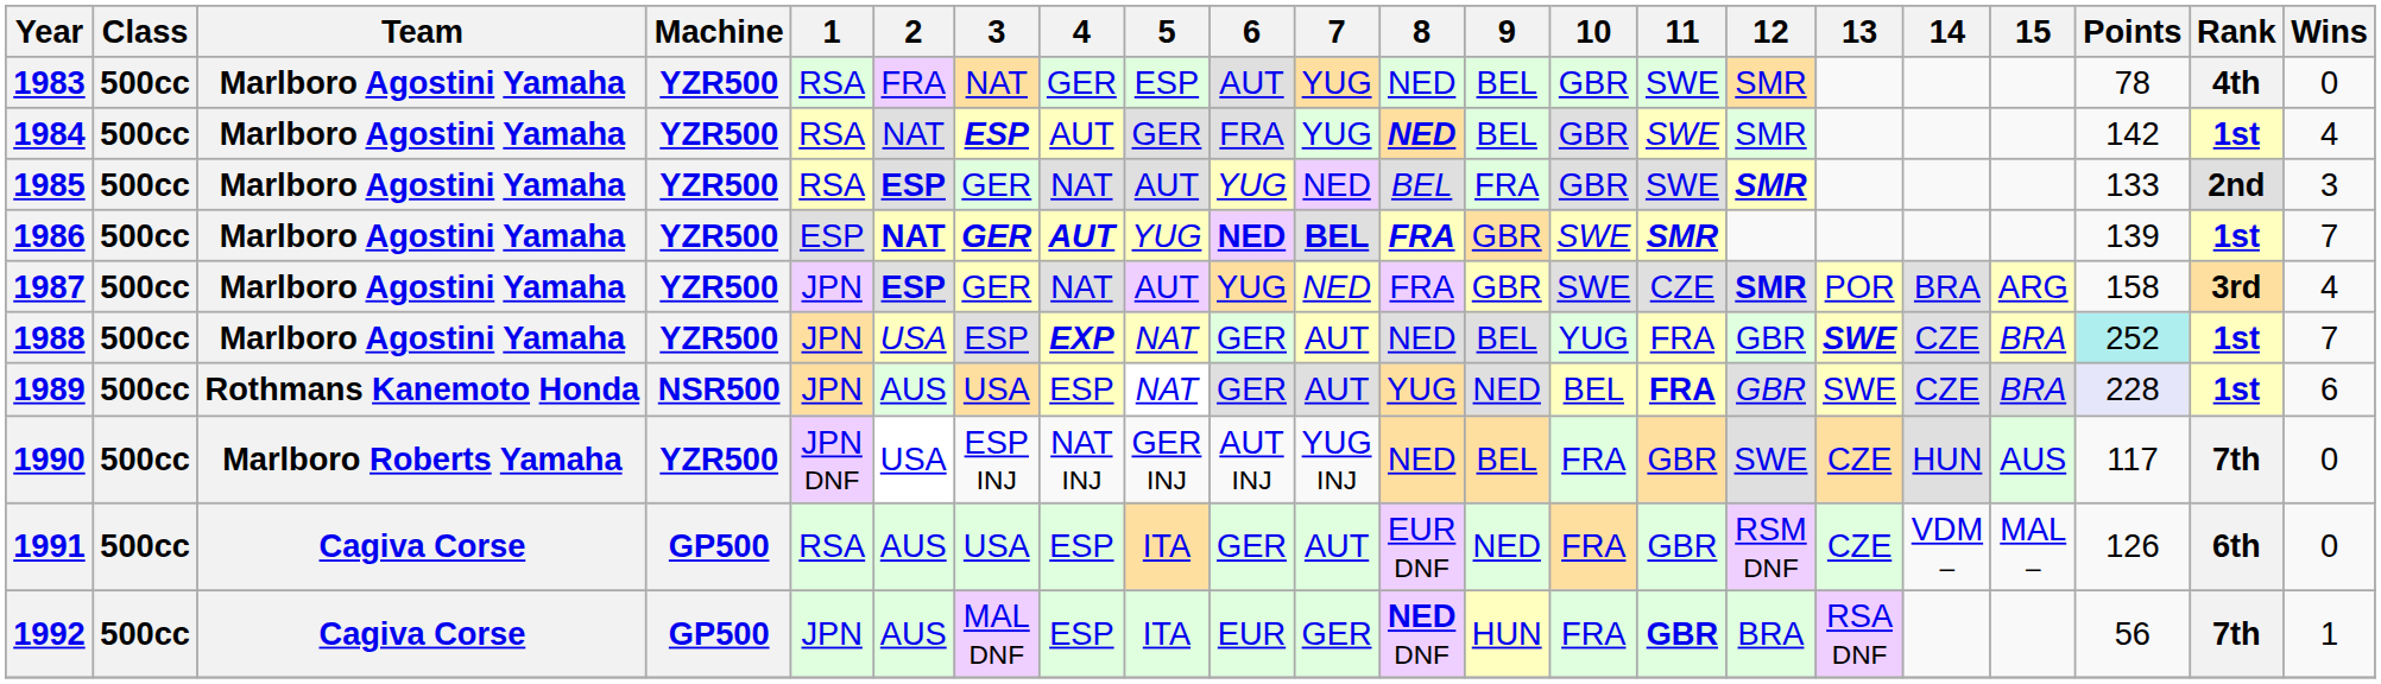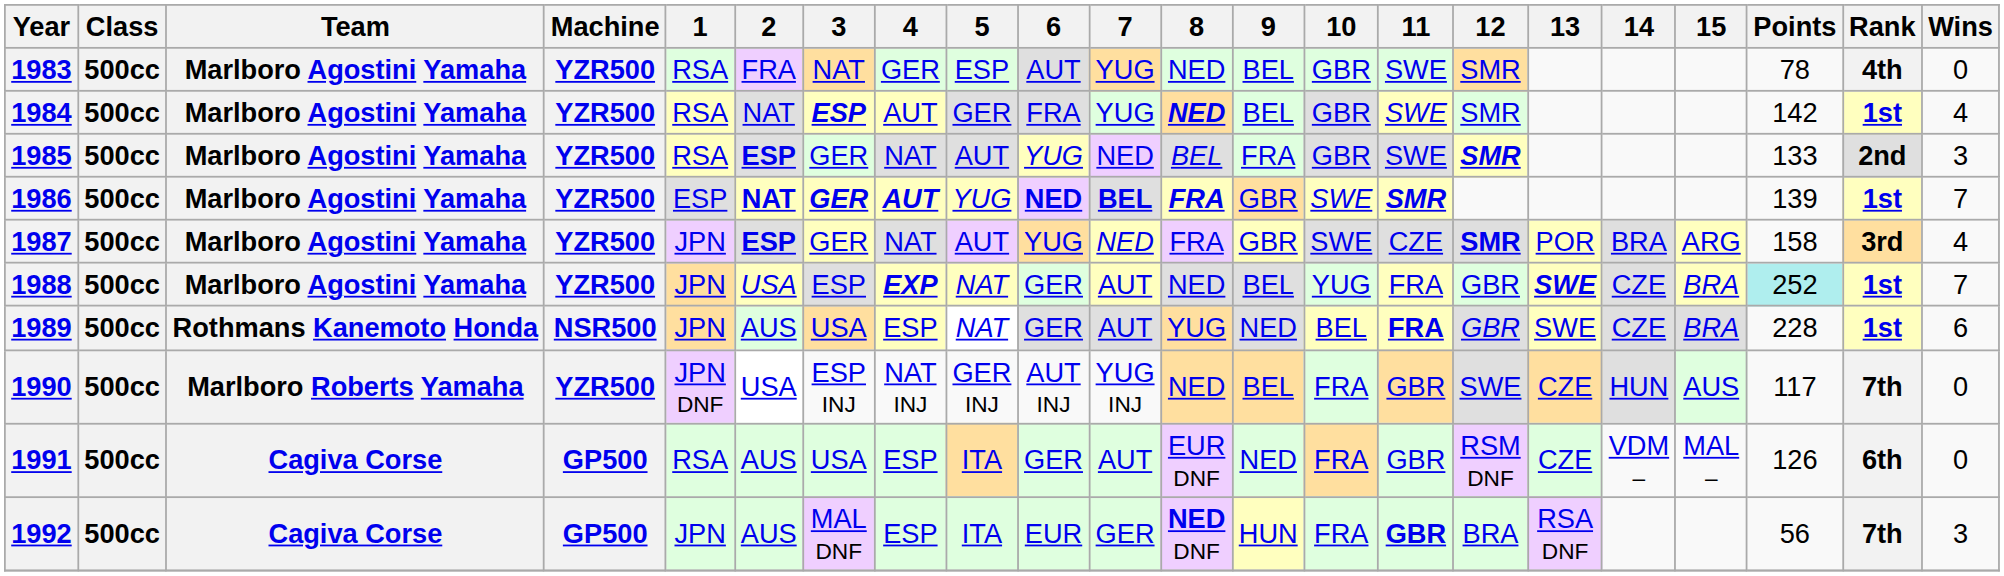 <table class="wikitable" style="text-align:center; font-size:95%">
 <tr>
 <th>Year</th>
 <th>Class</th>
 <th>Team</th>
 <th>Machine</th>
 <th>1</th>
 <th>2</th>
 <th>3</th>
 <th>4</th>
 <th>5</th>
 <th>6</th>
 <th>7</th>
 <th>8</th>
 <th>9</th>
 <th>10</th>
 <th>11</th>
 <th>12</th>
 <th>13</th>
 <th>14</th>
 <th>15</th>
 <th>Points</th>
 <th>Rank</th>
 <th>Wins</th>
 </tr>
 <tr>
 <th><a href='#'>1983</a></th>
 <th>500cc</th>
 <th>Marlboro <a href='#'>Agostini</a> <a href='#'>Yamaha</a></th>
 <th><a href='#'>YZR500</a></th>
 <td style="background:#DFFFDF;"><a href='#'>RSA</a><br></td>
 <td style="background:#EFCFFF;"><a href='#'>FRA</a><br></td>
 <td style="background:#FFDF9F;"><a href='#'>NAT</a><br></td>
 <td style="background:#DFFFDF;"><a href='#'>GER</a><br></td>
 <td style="background:#DFFFDF;"><a href='#'>ESP</a><br></td>
 <td style="background:#DFDFDF;"><a href='#'>AUT</a><br></td>
 <td style="background:#FFDF9F;"><a href='#'>YUG</a><br></td>
 <td style="background:#DFFFDF;"><a href='#'>NED</a><br></td>
 <td style="background:#DFFFDF;"><a href='#'>BEL</a><br></td>
 <td style="background:#DFFFDF;"><a href='#'>GBR</a><br></td>
 <td style="background:#DFFFDF;"><a href='#'>SWE</a><br></td>
 <td style="background:#FFDF9F;"><a href='#'>SMR</a><br></td>
 <td></td>
 <td></td>
 <td></td>
 <td>78</td>
 <th>4th</th>
 <td>0</td>
 </tr>
 <tr>
 <th><a href='#'>1984</a></th>
 <th>500cc</th>
 <th>Marlboro <a href='#'>Agostini</a> <a href='#'>Yamaha</a></th>
 <th><a href='#'>YZR500</a></th>
 <td style="background:#FFFFBF;"><a href='#'>RSA</a><br></td>
 <td style="background:#DFDFDF;"><a href='#'>NAT</a><br></td>
 <td style="background:#FFFFBF;"><strong><em><a href='#'>ESP</a></em></strong><br></td>
 <td style="background:#FFFFBF;"><a href='#'>AUT</a><br></td>
 <td style="background:#DFDFDF;"><a href='#'>GER</a><br></td>
 <td style="background:#DFDFDF;"><a href='#'>FRA</a><br></td>
 <td style="background:#DFFFDF;"><a href='#'>YUG</a><br></td>
 <td style="background:#FFDF9F;"><strong><em><a href='#'>NED</a></em></strong><br></td>
 <td style="background:#DFFFDF;"><a href='#'>BEL</a><br></td>
 <td style="background:#DFDFDF;"><a href='#'>GBR</a><br></td>
 <td style="background:#FFFFBF;"><em><a href='#'>SWE</a></em><br></td>
 <td style="background:#DFFFDF;"><a href='#'>SMR</a><br></td>
 <td></td>
 <td></td>
 <td></td>
 <td>142</td>
 <td style="background:#FFFFBF;"><strong><a href='#'>1st</a></strong></td>
 <td>4</td>
 </tr>
 <tr>
 <th><a href='#'>1985</a></th>
 <th>500cc</th>
 <th>Marlboro <a href='#'>Agostini</a> <a href='#'>Yamaha</a></th>
 <th><a href='#'>YZR500</a></th>
 <td style="background:#FFFFBF;"><a href='#'>RSA</a><br></td>
 <td style="background:#DFDFDF;"><strong><a href='#'>ESP</a></strong><br></td>
 <td style="background:#DFFFDF;"><a href='#'>GER</a><br></td>
 <td style="background:#DFDFDF;"><a href='#'>NAT</a><br></td>
 <td style="background:#DFDFDF;"><a href='#'>AUT</a><br></td>
 <td style="background:#FFFFBF;"><em><a href='#'>YUG</a></em><br></td>
 <td style="background:#EFCFFF;"><a href='#'>NED</a><br></td>
 <td style="background:#DFDFDF;"><em><a href='#'>BEL</a></em><br></td>
 <td style="background:#DFFFDF;"><a href='#'>FRA</a><br></td>
 <td style="background:#DFDFDF;"><a href='#'>GBR</a><br></td>
 <td style="background:#DFDFDF;"><a href='#'>SWE</a><br></td>
 <td style="background:#FFFFBF;"><strong><em><a href='#'>SMR</a></em></strong><br></td>
 <td></td>
 <td></td>
 <td></td>
 <td>133</td>
 <td style="background:#DFDFDF;"><strong>2nd</strong></td>
 <td>3</td>
 </tr>
 <tr>
 <th><a href='#'>1986</a></th>
 <th>500cc</th>
 <th>Marlboro <a href='#'>Agostini</a> <a href='#'>Yamaha</a></th>
 <th><a href='#'>YZR500</a></th>
 <td style="background:#DFDFDF;"><a href='#'>ESP</a><br></td>
 <td style="background:#FFFFBF;"><strong><a href='#'>NAT</a></strong><br></td>
 <td style="background:#FFFFBF;"><strong><em><a href='#'>GER</a></em></strong><br></td>
 <td style="background:#FFFFBF;"><strong><em><a href='#'>AUT</a></em></strong><br></td>
 <td style="background:#FFFFBF;"><em><a href='#'>YUG</a></em><br></td>
 <td style="background:#EFCFFF;"><strong><a href='#'>NED</a></strong><br></td>
 <td style="background:#DFDFDF;"><strong><a href='#'>BEL</a></strong><br></td>
 <td style="background:#FFFFBF;"><strong><em><a href='#'>FRA</a></em></strong><br></td>
 <td style="background:#FFDF9F;"><a href='#'>GBR</a><br></td>
 <td style="background:#FFFFBF;"><em><a href='#'>SWE</a></em><br></td>
 <td style="background:#FFFFBF;"><strong><em><a href='#'>SMR</a></em></strong><br></td>
 <td></td>
 <td></td>
 <td></td>
 <td></td>
 <td>139</td>
 <td style="background:#FFFFBF;"><strong><a href='#'>1st</a></strong></td>
 <td>7</td>
 </tr>
 <tr>
 <th><a href='#'>1987</a></th>
 <th>500cc</th>
 <th>Marlboro <a href='#'>Agostini</a> <a href='#'>Yamaha</a></th>
 <th><a href='#'>YZR500</a></th>
 <td style="background:#EFCFFF;"><a href='#'>JPN</a><br></td>
 <td style="background:#DFDFDF;"><strong><a href='#'>ESP</a></strong><br></td>
 <td style="background:#FFFFBF;"><a href='#'>GER</a><br></td>
 <td style="background:#DFDFDF;"><a href='#'>NAT</a><br></td>
 <td style="background:#EFCFFF;"><a href='#'>AUT</a><br></td>
 <td style="background:#FFDF9F;"><a href='#'>YUG</a><br></td>
 <td style="background:#FFFFBF;"><em><a href='#'>NED</a></em><br></td>
 <td style="background:#EFCFFF;"><a href='#'>FRA</a><br></td>
 <td style="background:#FFFFBF;"><a href='#'>GBR</a><br></td>
 <td style="background:#DFDFDF;"><a href='#'>SWE</a><br></td>
 <td style="background:#DFDFDF;"><a href='#'>CZE</a><br></td>
 <td style="background:#DFDFDF;"><strong><a href='#'>SMR</a></strong><br></td>
 <td style="background:#FFFFBF;"><a href='#'>POR</a><br></td>
 <td style="background:#DFDFDF;"><a href='#'>BRA</a><br></td>
 <td style="background:#FFFFBF;"><a href='#'>ARG</a><br></td>
 <td>158</td>
 <td style="background:#FFDF9F;"><strong>3rd</strong></td>
 <td>4</td>
 </tr>
 <tr>
 <th><a href='#'>1988</a></th>
 <th>500cc</th>
 <th>Marlboro <a href='#'>Agostini</a> <a href='#'>Yamaha</a></th>
 <th><a href='#'>YZR500</a></th>
 <td style="background:#FFDF9F;"><a href='#'>JPN</a><br></td>
 <td style="background:#FFFFBF;"><em><a href='#'>USA</a></em><br></td>
 <td style="background:#DFDFDF;"><a href='#'>ESP</a><br></td>
 <td style="background:#FFFFBF;"><strong><em><a href='#'>EXP</a></em></strong><br></td>
 <td style="background:#FFFFBF;"><em><a href='#'>NAT</a></em><br></td>
 <td style="background:#DFFFDF;"><a href='#'>GER</a><br></td>
 <td style="background:#FFFFBF;"><a href='#'>AUT</a><br></td>
 <td style="background:#DFDFDF;"><a href='#'>NED</a><br></td>
 <td style="background:#DFDFDF;"><a href='#'>BEL</a><br></td>
 <td style="background:#DFFFDF;"><a href='#'>YUG</a><br></td>
 <td style="background:#FFFFBF;"><a href='#'>FRA</a><br></td>
 <td style="background:#DFFFDF;"><a href='#'>GBR</a><br></td>
 <td style="background:#FFFFBF;"><strong><em><a href='#'>SWE</a></em></strong><br></td>
 <td style="background:#DFDFDF;"><a href='#'>CZE</a><br></td>
 <td style="background:#FFFFBF;"><em><a href='#'>BRA</a></em><br></td>
 <td style="background: paleturquoise;">252</td>
 <td style="background:#FFFFBF;"><strong><a href='#'>1st</a></strong></td>
 <td>7</td>
 </tr>
 <tr>
 <th><a href='#'>1989</a></th>
 <th>500cc</th>
 <th>Rothmans <a href='#'>Kanemoto</a> <a href='#'>Honda</a></th>
 <th><a href='#'>NSR500</a></th>
 <td style="background:#FFDF9F;"><a href='#'>JPN</a><br></td>
 <td style="background:#DFFFDF;"><a href='#'>AUS</a><br></td>
 <td style="background:#FFDF9F;"><a href='#'>USA</a><br></td>
 <td style="background:#FFFFBF;"><a href='#'>ESP</a><br></td>
 <td style="background:#ffffff;"><em><a href='#'>NAT</a></em><br></td>
 <td style="background:#DFDFDF;"><a href='#'>GER</a><br></td>
 <td style="background:#DFDFDF;"><a href='#'>AUT</a><br></td>
 <td style="background:#FFDF9F;"><a href='#'>YUG</a><br></td>
 <td style="background:#DFDFDF;"><a href='#'>NED</a><br></td>
 <td style="background:#FFFFBF;"><a href='#'>BEL</a><br></td>
 <td style="background:#FFFFBF;"><strong><a href='#'>FRA</a></strong><br></td>
 <td style="background:#DFDFDF;"><em><a href='#'>GBR</a></em><br></td>
 <td style="background:#FFFFBF;"><a href='#'>SWE</a><br></td>
 <td style="background:#DFDFDF;"><a href='#'>CZE</a><br></td>
 <td style="background:#DFDFDF;"><em><a href='#'>BRA</a></em><br></td>
-<td style="background: lavender;">228</td>
+<td>228</td>
 <td style="background:#FFFFBF;"><strong><a href='#'>1st</a></strong></td>
 <td>6</td>
 </tr>
 <tr>
 <th><a href='#'>1990</a></th>
 <th>500cc</th>
 <th>Marlboro <a href='#'>Roberts</a> <a href='#'>Yamaha</a></th>
 <th><a href='#'>YZR500</a></th>
 <td style="background:#EFCFFF;"><a href='#'>JPN</a><br><small>DNF</small></td>
 <td style="background:#ffffff;"><a href='#'>USA</a><br></td>
 <td><a href='#'>ESP</a><br><small>INJ</small></td>
 <td><a href='#'>NAT</a><br><small>INJ</small></td>
 <td><a href='#'>GER</a><br><small>INJ</small></td>
 <td><a href='#'>AUT</a><br><small>INJ</small></td>
 <td><a href='#'>YUG</a><br><small>INJ</small></td>
 <td style="background:#FFDF9F;"><a href='#'>NED</a><br></td>
 <td style="background:#FFDF9F;"><a href='#'>BEL</a><br></td>
 <td style="background:#DFFFDF;"><a href='#'>FRA</a><br></td>
 <td style="background:#FFDF9F;"><a href='#'>GBR</a><br></td>
 <td style="background:#DFDFDF;"><a href='#'>SWE</a><br></td>
 <td style="background:#FFDF9F;"><a href='#'>CZE</a><br></td>
 <td style="background:#DFDFDF;"><a href='#'>HUN</a><br></td>
 <td style="background:#DFFFDF;"><a href='#'>AUS</a><br></td>
 <td>117</td>
 <th>7th</th>
 <td>0</td>
 </tr>
 <tr>
 <th><a href='#'>1991</a></th>
 <th>500cc</th>
 <th><a href='#'>Cagiva Corse</a></th>
 <th><a href='#'>GP500</a></th>
 <td style="background:#DFFFDF;"><a href='#'>RSA</a><br></td>
 <td style="background:#DFFFDF;"><a href='#'>AUS</a><br></td>
 <td style="background:#DFFFDF;"><a href='#'>USA</a><br></td>
 <td style="background:#DFFFDF;"><a href='#'>ESP</a><br></td>
 <td style="background:#FFDF9F;"><a href='#'>ITA</a><br></td>
 <td style="background:#DFFFDF;"><a href='#'>GER</a><br></td>
 <td style="background:#DFFFDF;"><a href='#'>AUT</a><br></td>
 <td style="background:#EFCFFF;"><a href='#'>EUR</a><br><small>DNF</small></td>
 <td style="background:#DFFFDF;"><a href='#'>NED</a><br></td>
 <td style="background:#FFDF9F;"><a href='#'>FRA</a><br></td>
 <td style="background:#DFFFDF;"><a href='#'>GBR</a><br></td>
 <td style="background:#EFCFFF;"><a href='#'>RSM</a><br><small>DNF</small></td>
 <td style="background:#DFFFDF;"><a href='#'>CZE</a><br></td>
 <td><a href='#'>VDM</a><br><small>–</small></td>
 <td><a href='#'>MAL</a><br><small>–</small></td>
 <td>126</td>
 <th>6th</th>
 <td>0</td>
 </tr>
 <tr>
 <th><a href='#'>1992</a></th>
 <th>500cc</th>
 <th><a href='#'>Cagiva Corse</a></th>
 <th><a href='#'>GP500</a></th>
 <td style="background:#DFFFDF;"><a href='#'>JPN</a><br></td>
 <td style="background:#DFFFDF;"><a href='#'>AUS</a><br></td>
 <td style="background:#EFCFFF;"><a href='#'>MAL</a><br><small>DNF</small></td>
 <td style="background:#DFFFDF;"><a href='#'>ESP</a><br></td>
 <td style="background:#DFFFDF;"><a href='#'>ITA</a><br></td>
 <td style="background:#DFFFDF;"><a href='#'>EUR</a><br></td>
 <td style="background:#DFFFDF;"><a href='#'>GER</a><br></td>
 <td style="background:#EFCFFF;"><strong><a href='#'>NED</a></strong><br><small>DNF</small></td>
 <td style="background:#FFFFBF;"><a href='#'>HUN</a><br></td>
 <td style="background:#DFFFDF;"><a href='#'>FRA</a><br></td>
 <td style="background:#DFFFDF;"><strong><a href='#'>GBR</a></strong><br></td>
 <td style="background:#DFFFDF;"><a href='#'>BRA</a><br></td>
 <td style="background:#EFCFFF;"><a href='#'>RSA</a><br><small>DNF</small></td>
 <td></td>
 <td></td>
 <td>56</td>
 <th>7th</th>
-<td>1</td>
+<td>3</td>
 </tr>
 <tr>
 </tr>
 </table>
